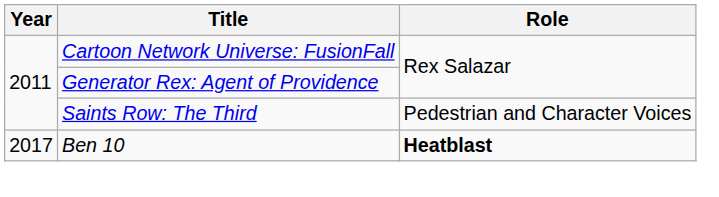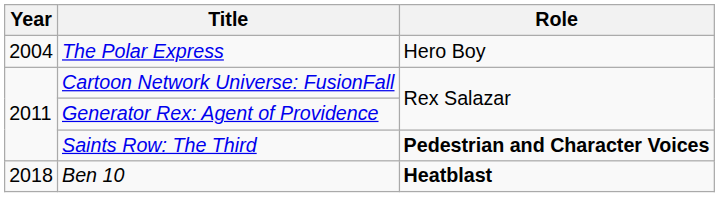 <table class="wikitable sortable">
 <tr>
 <th>Year</th>
 <th>Title</th>
 <th>Role</th>
+</tr>
+<tr>
+<td>2004</td>
+<td><em><a href='#'>The Polar Express</a></em></td>
+<td>Hero Boy</td>
 </tr>
 <tr>
 <td rowspan=3>2011</td>
 <td><em><a href='#'>Cartoon Network Universe: FusionFall</a></em></td>
 <td rowspan=2>Rex Salazar</td>
 </tr>
 <tr>
 <td><em><a href='#'>Generator Rex: Agent of Providence</a></em></td>
 </tr>
 <tr>
 <td><em><a href='#'>Saints Row: The Third</a></em></td>
-<td>Pedestrian and Character Voices</td>
+<td><strong>Pedestrian and Character Voices</strong></td>
 </tr>
 <tr>
-<td>2017</td>
+<td>2018</td>
 <td><em>Ben 10</em></td>
 <td><strong>Heatblast</strong></td>
 </tr>
 </table>
